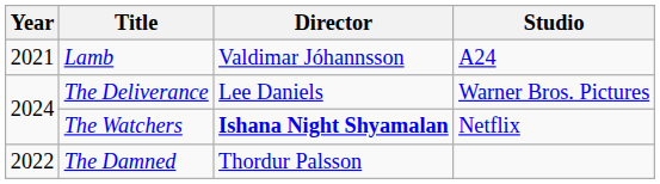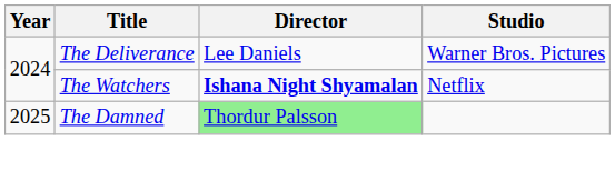 <table class="wikitable">
 <tr>
 <th>Year</th>
 <th>Title</th>
 <th>Director</th>
 <th>Studio</th>
-</tr>
-<tr>
-<td>2021</td>
-<td><em><a href='#'>Lamb</a></em></td>
-<td><a href='#'>Valdimar Jóhannsson</a></td>
-<td><a href='#'>A24</a></td>
 </tr>
 <tr>
 <td rowspan="2">2024</td>
 <td><em><a href='#'>The Deliverance</a></em></td>
 <td><a href='#'>Lee Daniels</a></td>
 <td><a href='#'>Warner Bros. Pictures</a></td>
 </tr>
 <tr>
 <td><em><a href='#'>The Watchers</a></em></td>
 <td><strong><a href='#'>Ishana Night Shyamalan</a></strong></td>
 <td><a href='#'>Netflix</a></td>
 </tr>
 <tr>
-<td>2022</td>
+<td>2025</td>
 <td><em><a href='#'>The Damned</a></em></td>
-<td><a href='#'>Thordur Palsson</a></td>
+<td style="background: lightgreen;"><a href='#'>Thordur Palsson</a></td>
 <td></td>
 </tr>
 </table>
